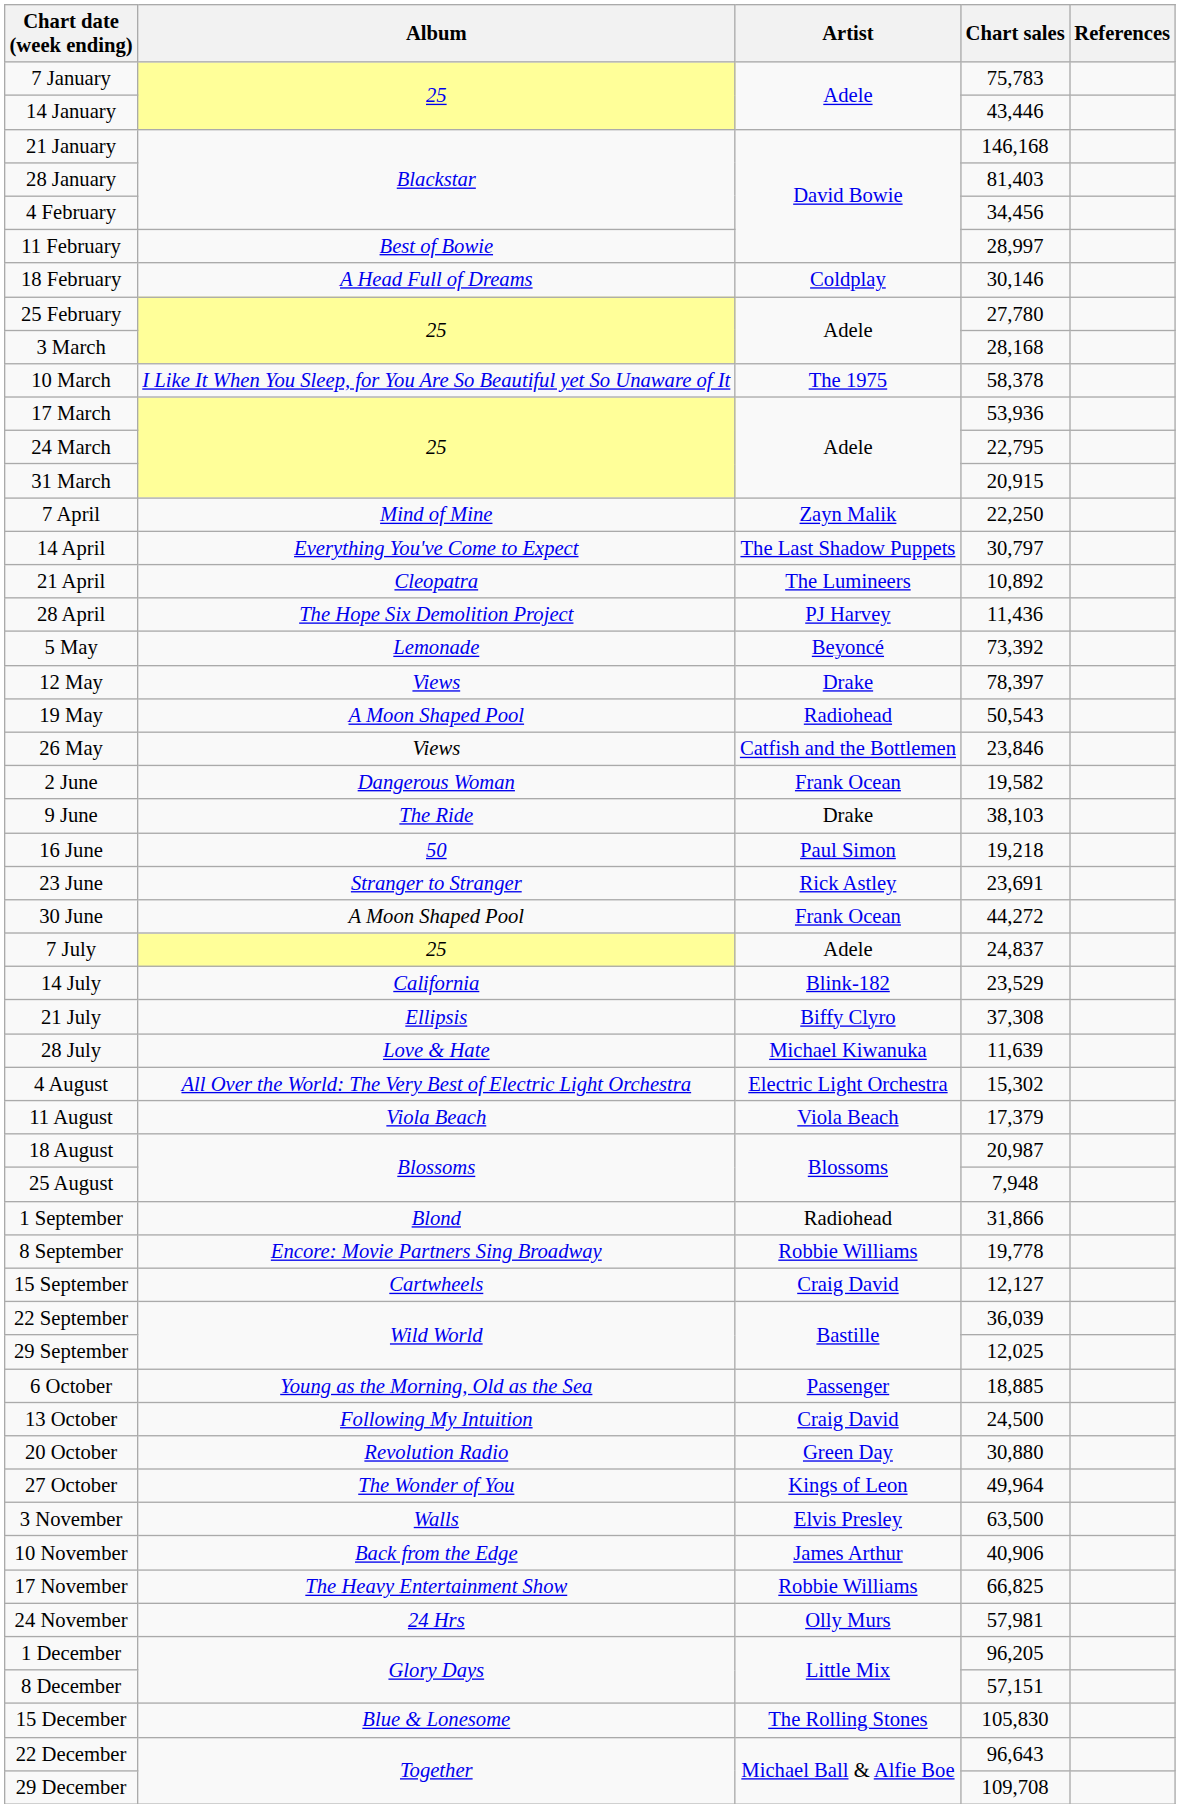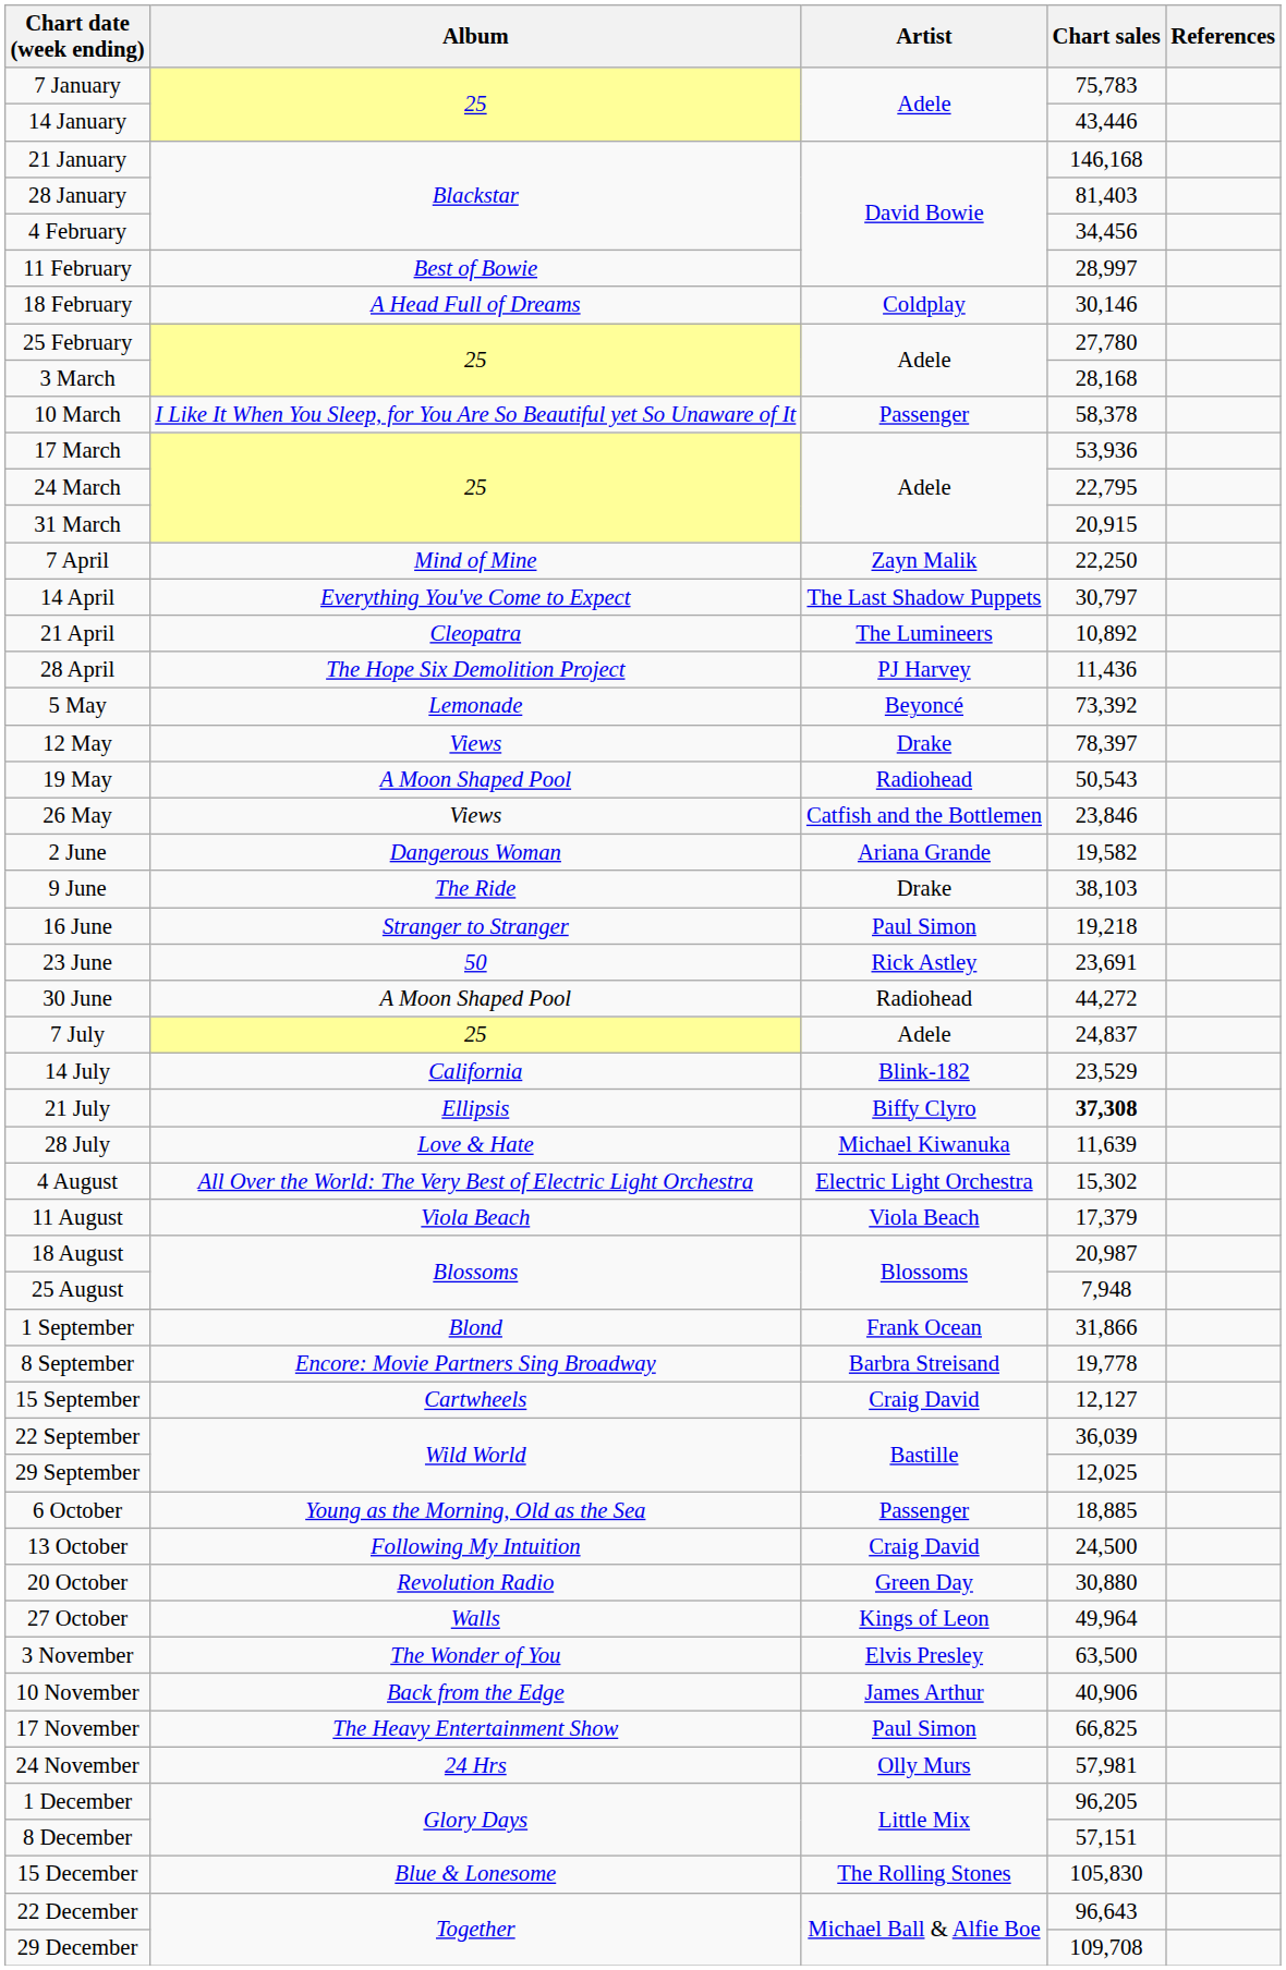 <table class="wikitable" style="font-size:97%; text-align:center;">
 <tr>
 <th>Chart date<br>(week ending)</th>
 <th>Album</th>
 <th>Artist</th>
 <th>Chart sales</th>
 <th>References</th>
 </tr>
 <tr>
 <td>7 January</td>
 <td bgcolor=#FFFF99 rowspan="2"><em><a href='#'>25</a></em> </td>
 <td rowspan="2"><a href='#'>Adele</a></td>
 <td>75,783</td>
 <td></td>
 </tr>
 <tr>
 <td>14 January</td>
 <td>43,446</td>
 <td></td>
 </tr>
 <tr>
 <td>21 January</td>
 <td rowspan="3"><em><a href='#'>Blackstar</a></em></td>
 <td rowspan="4"><a href='#'>David Bowie</a></td>
 <td>146,168</td>
 <td></td>
 </tr>
 <tr>
 <td>28 January</td>
 <td>81,403</td>
 <td></td>
 </tr>
 <tr>
 <td>4 February</td>
 <td>34,456</td>
 <td></td>
 </tr>
 <tr>
 <td>11 February</td>
 <td><em><a href='#'>Best of Bowie</a></em></td>
 <td>28,997</td>
 <td></td>
 </tr>
 <tr>
 <td>18 February</td>
 <td><em><a href='#'>A Head Full of Dreams</a></em></td>
 <td><a href='#'>Coldplay</a></td>
 <td>30,146</td>
 <td></td>
 </tr>
 <tr>
 <td>25 February</td>
 <td bgcolor=#FFFF99 rowspan="2"><em>25</em> </td>
 <td rowspan="2">Adele</td>
 <td>27,780</td>
 <td></td>
 </tr>
 <tr>
 <td>3 March</td>
 <td>28,168</td>
 <td></td>
 </tr>
 <tr>
 <td>10 March</td>
 <td><em><a href='#'>I Like It When You Sleep, for You Are So Beautiful yet So Unaware of It</a></em></td>
-<td><a href='#'>The 1975</a></td>
+<td><a href='#'>Passenger</a></td>
 <td>58,378</td>
 <td></td>
 </tr>
 <tr>
 <td>17 March</td>
 <td bgcolor=#FFFF99 rowspan="3"><em>25</em> </td>
 <td rowspan="3">Adele</td>
 <td>53,936</td>
 <td></td>
 </tr>
 <tr>
 <td>24 March</td>
 <td>22,795</td>
 <td></td>
 </tr>
 <tr>
 <td>31 March</td>
 <td>20,915</td>
 <td></td>
 </tr>
 <tr>
 <td>7 April</td>
 <td><em><a href='#'>Mind of Mine</a></em></td>
 <td><a href='#'>Zayn Malik</a></td>
 <td>22,250</td>
 <td></td>
 </tr>
 <tr>
 <td>14 April</td>
 <td><em><a href='#'>Everything You've Come to Expect</a></em></td>
 <td><a href='#'>The Last Shadow Puppets</a></td>
 <td>30,797</td>
 <td></td>
 </tr>
 <tr>
 <td>21 April</td>
 <td><em><a href='#'>Cleopatra</a></em></td>
 <td><a href='#'>The Lumineers</a></td>
 <td>10,892</td>
 <td></td>
 </tr>
 <tr>
 <td>28 April</td>
 <td><em><a href='#'>The Hope Six Demolition Project</a></em></td>
 <td><a href='#'>PJ Harvey</a></td>
 <td>11,436</td>
 <td></td>
 </tr>
 <tr>
 <td>5 May</td>
 <td><em><a href='#'>Lemonade</a></em></td>
 <td><a href='#'>Beyoncé</a></td>
 <td>73,392</td>
 <td></td>
 </tr>
 <tr>
 <td>12 May</td>
 <td><em><a href='#'>Views</a></em></td>
 <td><a href='#'>Drake</a></td>
 <td>78,397</td>
 <td></td>
 </tr>
 <tr>
 <td>19 May</td>
 <td><em><a href='#'>A Moon Shaped Pool</a></em></td>
 <td><a href='#'>Radiohead</a></td>
 <td>50,543</td>
 <td></td>
 </tr>
 <tr>
 <td>26 May</td>
 <td><em>Views</em></td>
 <td><a href='#'>Catfish and the Bottlemen</a></td>
 <td>23,846</td>
 <td></td>
 </tr>
 <tr>
 <td>2 June</td>
 <td><em><a href='#'>Dangerous Woman</a></em></td>
-<td><a href='#'>Frank Ocean</a></td>
+<td><a href='#'>Ariana Grande</a></td>
 <td>19,582</td>
 <td></td>
 </tr>
 <tr>
 <td>9 June</td>
 <td><em><a href='#'>The Ride</a></em></td>
 <td>Drake</td>
 <td>38,103</td>
 <td></td>
 </tr>
 <tr>
 <td>16 June</td>
-<td><em><a href='#'>50</a></em></td>
+<td><em><a href='#'>Stranger to Stranger</a></em></td>
 <td><a href='#'>Paul Simon</a></td>
 <td>19,218</td>
 <td></td>
 </tr>
 <tr>
 <td>23 June</td>
-<td><em><a href='#'>Stranger to Stranger</a></em></td>
+<td><em><a href='#'>50</a></em></td>
 <td><a href='#'>Rick Astley</a></td>
 <td>23,691</td>
 <td></td>
 </tr>
 <tr>
 <td>30 June</td>
 <td><em>A Moon Shaped Pool</em></td>
-<td><a href='#'>Frank Ocean</a></td>
+<td>Radiohead</td>
 <td>44,272</td>
 <td></td>
 </tr>
 <tr>
 <td>7 July</td>
 <td bgcolor=#FFFF99><em>25</em> </td>
 <td>Adele</td>
 <td>24,837</td>
 <td></td>
 </tr>
 <tr>
 <td>14 July</td>
 <td><em><a href='#'>California</a></em></td>
 <td><a href='#'>Blink-182</a></td>
 <td>23,529</td>
 <td></td>
 </tr>
 <tr>
 <td>21 July</td>
 <td><em><a href='#'>Ellipsis</a></em></td>
 <td><a href='#'>Biffy Clyro</a></td>
-<td>37,308</td>
+<td><strong>37,308</strong></td>
 <td></td>
 </tr>
 <tr>
 <td>28 July</td>
 <td><em><a href='#'>Love & Hate</a></em></td>
 <td><a href='#'>Michael Kiwanuka</a></td>
 <td>11,639</td>
 <td></td>
 </tr>
 <tr>
 <td>4 August</td>
 <td><em><a href='#'>All Over the World: The Very Best of Electric Light Orchestra</a></em></td>
 <td><a href='#'>Electric Light Orchestra</a></td>
 <td>15,302</td>
 <td></td>
 </tr>
 <tr>
 <td>11 August</td>
 <td><em><a href='#'>Viola Beach</a></em></td>
 <td><a href='#'>Viola Beach</a></td>
 <td>17,379</td>
 <td></td>
 </tr>
 <tr>
 <td>18 August</td>
 <td rowspan="2"><em><a href='#'>Blossoms</a></em></td>
 <td rowspan="2"><a href='#'>Blossoms</a></td>
 <td>20,987</td>
 <td></td>
 </tr>
 <tr>
 <td>25 August</td>
 <td>7,948</td>
 <td></td>
 </tr>
 <tr>
 <td>1 September</td>
 <td><em><a href='#'>Blond</a></em></td>
-<td>Radiohead</td>
+<td><a href='#'>Frank Ocean</a></td>
 <td>31,866</td>
 <td></td>
 </tr>
 <tr>
 <td>8 September</td>
 <td><em><a href='#'>Encore: Movie Partners Sing Broadway</a></em></td>
-<td><a href='#'>Robbie Williams</a></td>
+<td><a href='#'>Barbra Streisand</a></td>
 <td>19,778</td>
 <td></td>
 </tr>
 <tr>
 <td>15 September</td>
 <td><em><a href='#'>Cartwheels</a></em></td>
 <td><a href='#'>Craig David</a></td>
 <td>12,127</td>
 <td></td>
 </tr>
 <tr>
 <td>22 September</td>
 <td rowspan="2"><em><a href='#'>Wild World</a></em></td>
 <td rowspan="2"><a href='#'>Bastille</a></td>
 <td>36,039</td>
 <td></td>
 </tr>
 <tr>
 <td>29 September</td>
 <td>12,025</td>
 <td></td>
 </tr>
 <tr>
 <td>6 October</td>
 <td><em><a href='#'>Young as the Morning, Old as the Sea</a></em></td>
 <td><a href='#'>Passenger</a></td>
 <td>18,885</td>
 <td></td>
 </tr>
 <tr>
 <td>13 October</td>
 <td><em><a href='#'>Following My Intuition</a></em></td>
 <td><a href='#'>Craig David</a></td>
 <td>24,500</td>
 <td></td>
 </tr>
 <tr>
 <td>20 October</td>
 <td><em><a href='#'>Revolution Radio</a></em></td>
 <td><a href='#'>Green Day</a></td>
 <td>30,880</td>
 <td></td>
 </tr>
 <tr>
 <td>27 October</td>
-<td><em><a href='#'>The Wonder of You</a></em></td>
+<td><em><a href='#'>Walls</a></em></td>
 <td><a href='#'>Kings of Leon</a></td>
 <td>49,964</td>
 <td></td>
 </tr>
 <tr>
 <td>3 November</td>
-<td><em><a href='#'>Walls</a></em></td>
+<td><em><a href='#'>The Wonder of You</a></em></td>
 <td><a href='#'>Elvis Presley</a></td>
 <td>63,500</td>
 <td></td>
 </tr>
 <tr>
 <td>10 November</td>
 <td><em><a href='#'>Back from the Edge</a></em></td>
 <td><a href='#'>James Arthur</a></td>
 <td>40,906</td>
 <td></td>
 </tr>
 <tr>
 <td>17 November</td>
 <td><em><a href='#'>The Heavy Entertainment Show</a></em></td>
-<td><a href='#'>Robbie Williams</a></td>
+<td><a href='#'>Paul Simon</a></td>
 <td>66,825</td>
 <td></td>
 </tr>
 <tr>
 <td>24 November</td>
 <td><em><a href='#'>24 Hrs</a></em></td>
 <td><a href='#'>Olly Murs</a></td>
 <td>57,981</td>
 <td></td>
 </tr>
 <tr>
 <td>1 December</td>
 <td rowspan="2"><em><a href='#'>Glory Days</a></em></td>
 <td rowspan="2"><a href='#'>Little Mix</a></td>
 <td>96,205</td>
 <td></td>
 </tr>
 <tr>
 <td>8 December</td>
 <td>57,151</td>
 <td></td>
 </tr>
 <tr>
 <td>15 December</td>
 <td><em><a href='#'>Blue & Lonesome</a></em></td>
 <td><a href='#'>The Rolling Stones</a></td>
 <td>105,830</td>
 <td></td>
 </tr>
 <tr>
 <td>22 December</td>
 <td rowspan="2"><em><a href='#'>Together</a></em></td>
 <td rowspan="2"><a href='#'>Michael Ball</a> & <a href='#'>Alfie Boe</a></td>
 <td>96,643</td>
 <td></td>
 </tr>
 <tr>
 <td>29 December</td>
 <td>109,708</td>
 <td></td>
 </tr>
 </table>
